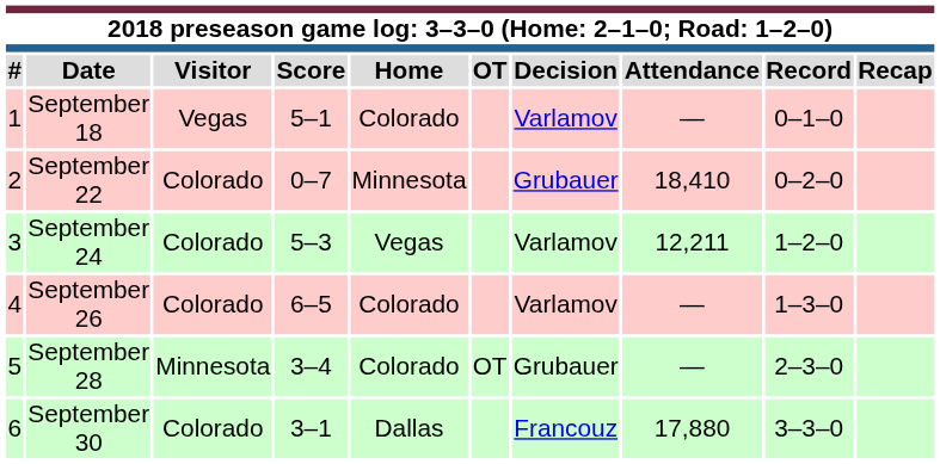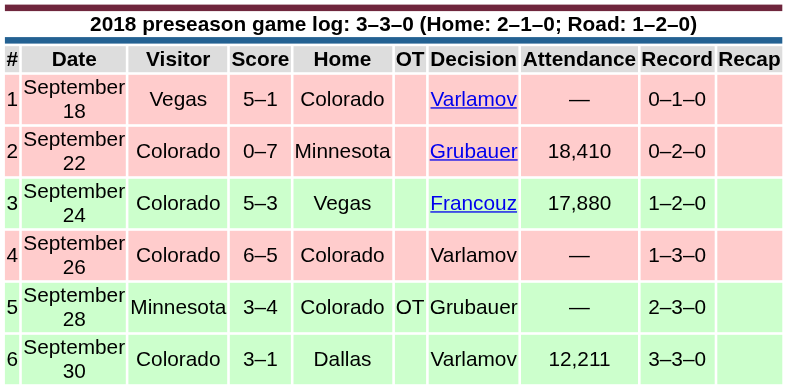 <table class="toccolours collapsible collapsed" style="width:90%; clear:both; margin:1.5em auto; text-align:center;">
 <tr>
 <th colspan="10" style="background:#FFFFFF; border-top:#6F263D 5px solid; border-bottom:#236192 5px solid;">2018 preseason game log: 3–3–0 (Home: 2–1–0; Road: 1–2–0)</th>
 </tr>
 <tr style="background:#ddd;">
 <th>#</th>
 <th>Date</th>
 <th>Visitor</th>
 <th>Score</th>
 <th>Home</th>
 <th>OT</th>
 <th>Decision</th>
 <th>Attendance</th>
 <th>Record</th>
 <th>Recap</th>
 </tr>
 <tr style="background:#fcc;">
 <td>1</td>
 <td>September 18</td>
 <td>Vegas</td>
 <td>5–1</td>
 <td>Colorado</td>
 <td></td>
 <td><a href='#'>Varlamov</a></td>
 <td>—</td>
 <td>0–1–0</td>
 <td></td>
 </tr>
 <tr style="background:#fcc;">
 <td>2</td>
 <td>September 22</td>
 <td>Colorado</td>
 <td>0–7</td>
 <td>Minnesota</td>
 <td></td>
 <td><a href='#'>Grubauer</a></td>
 <td>18,410</td>
 <td>0–2–0</td>
 <td></td>
 </tr>
 <tr style="background:#cfc;">
 <td>3</td>
 <td>September 24</td>
 <td>Colorado</td>
 <td>5–3</td>
 <td>Vegas</td>
 <td></td>
-<td>Varlamov</td>
-<td>12,211</td>
+<td><a href='#'>Francouz</a></td>
+<td>17,880</td>
 <td>1–2–0</td>
 <td></td>
 </tr>
 <tr style="background:#fcc;">
 <td>4</td>
 <td>September 26</td>
 <td>Colorado</td>
 <td>6–5</td>
 <td>Colorado</td>
 <td></td>
 <td>Varlamov</td>
 <td>—</td>
 <td>1–3–0</td>
 <td></td>
 </tr>
 <tr style="background:#cfc;">
 <td>5</td>
 <td>September 28</td>
 <td>Minnesota</td>
 <td>3–4</td>
 <td>Colorado</td>
 <td>OT</td>
 <td>Grubauer</td>
 <td>—</td>
 <td>2–3–0</td>
 <td></td>
 </tr>
 <tr style="background:#cfc;">
 <td>6</td>
 <td>September 30</td>
 <td>Colorado</td>
 <td>3–1</td>
 <td>Dallas</td>
 <td></td>
-<td><a href='#'>Francouz</a></td>
-<td>17,880</td>
+<td>Varlamov</td>
+<td>12,211</td>
 <td>3–3–0</td>
 <td></td>
 </tr>
 </table>
